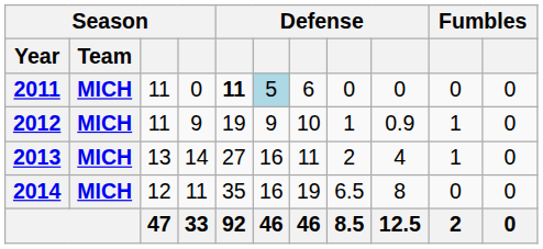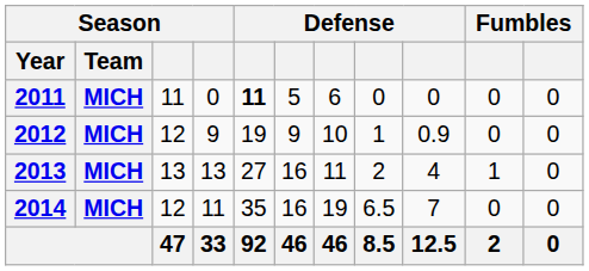 <table class= "wikitable sortable" float="left" border="1" style="text-align:center; width:45%;">
 <tr>
 <th colspan=4>Season</th>
 <th colspan=5>Defense</th>
 <th colspan=2>Fumbles</th>
 </tr>
 <tr>
 <th>Year</th>
 <th>Team</th>
 <th></th>
 <th></th>
 <th></th>
 <th></th>
 <th></th>
 <th></th>
 <th></th>
 <th></th>
 <th></th>
 </tr>
 <tr>
 <th><a href='#'>2011</a></th>
 <th><a href='#'>MICH</a></th>
 <td>11</td>
 <td>0</td>
 <td><strong>11</strong></td>
-<td style="background: lightblue;">5</td>
+<td>5</td>
 <td>6</td>
 <td>0</td>
 <td>0</td>
 <td>0</td>
 <td>0</td>
 </tr>
 <tr>
 <th><a href='#'>2012</a></th>
 <th><a href='#'>MICH</a></th>
-<td>11</td>
+<td>12</td>
 <td>9</td>
 <td>19</td>
 <td>9</td>
 <td>10</td>
 <td>1</td>
 <td>0.9</td>
-<td>1</td>
+<td>0</td>
 <td>0</td>
 </tr>
 <tr>
 <th><a href='#'>2013</a></th>
 <th><a href='#'>MICH</a></th>
 <td>13</td>
-<td>14</td>
+<td>13</td>
 <td>27</td>
 <td>16</td>
 <td>11</td>
 <td>2</td>
 <td>4</td>
 <td>1</td>
 <td>0</td>
 </tr>
 <tr>
 <th><a href='#'>2014</a></th>
 <th><a href='#'>MICH</a></th>
 <td>12</td>
 <td>11</td>
 <td>35</td>
 <td>16</td>
 <td>19</td>
 <td>6.5</td>
-<td>8</td>
+<td>7</td>
 <td>0</td>
 <td>0</td>
 </tr>
 <tr>
 <th colspan="2"></th>
 <th>47</th>
 <th>33</th>
 <th>92</th>
 <th>46</th>
 <th>46</th>
 <th>8.5</th>
 <th>12.5</th>
 <th>2</th>
 <th>0</th>
 </tr>
 </table>
